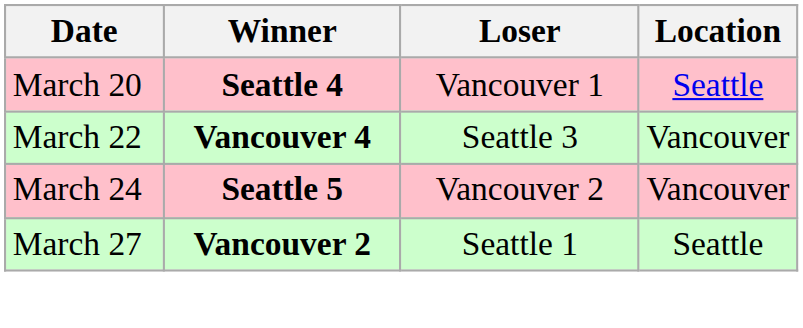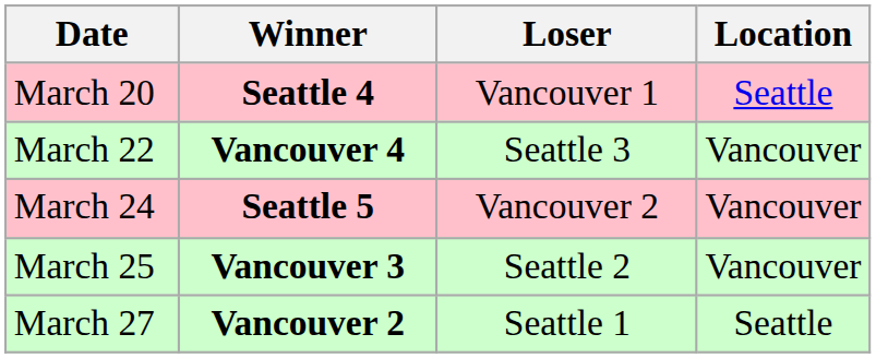 <table class="wikitable">
 <tr>
 <th width="20%">Date</th>
 <th width="30%">Winner</th>
 <th width="30%">Loser</th>
 <th width="20%">Location</th>
 </tr>
 <tr align="center" bgcolor="pink">
 <td align="left">March 20</td>
 <td><strong>Seattle 4</strong></td>
 <td>Vancouver 1</td>
 <td><a href='#'>Seattle</a></td>
 </tr>
 <tr align="center" bgcolor="#CCFFCC">
 <td align="left">March 22</td>
 <td><strong>Vancouver 4</strong></td>
 <td>Seattle 3</td>
 <td>Vancouver</td>
 </tr>
 <tr align="center" bgcolor="pink">
 <td align="left">March 24</td>
 <td><strong>Seattle 5</strong></td>
 <td>Vancouver 2</td>
 <td>Vancouver</td>
 </tr>
 <tr align="center" bgcolor="#CCFFCC">
+<td align="left">March 25</td>
+<td><strong>Vancouver 3</strong></td>
+<td>Seattle 2</td>
+<td>Vancouver</td>
+</tr>
+<tr align="center" bgcolor="#CCFFCC">
 <td align="left">March 27</td>
 <td><strong>Vancouver 2</strong></td>
 <td>Seattle 1</td>
 <td>Seattle</td>
 </tr>
 </table>
